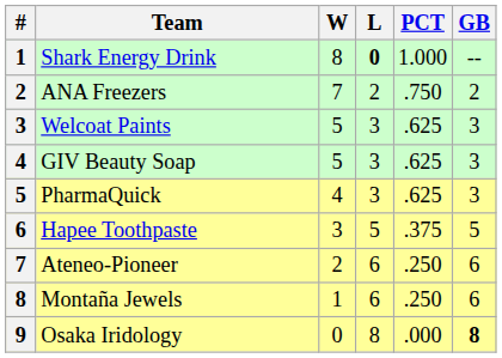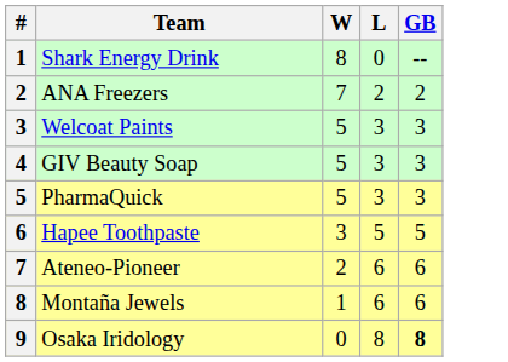 <table class="wikitable" style="text-align:center;">
 <tr>
 <th width=15>#</th>
 <th width=200>Team</th>
 <th width=20>W</th>
 <th width=20>L</th>
-<th width=35><a href='#'>PCT</a></th>
 <th width=25><a href='#'>GB</a></th>
 </tr>
 <tr bgcolor="#ccffcc">
 <th>1</th>
 <td align=left><a href='#'>Shark Energy Drink</a></td>
 <td>8</td>
-<td><strong>0</strong></td>
-<td>1.000</td>
+<td>0</td>
 <td>--</td>
 </tr>
 <tr bgcolor="#ccffcc">
 <th>2</th>
 <td align=left>ANA Freezers</td>
 <td>7</td>
 <td>2</td>
-<td>.750</td>
 <td>2</td>
 </tr>
 <tr bgcolor="#ccffcc">
 <th>3</th>
 <td align=left><a href='#'>Welcoat Paints</a></td>
 <td>5</td>
 <td>3</td>
-<td>.625</td>
 <td>3</td>
 </tr>
 <tr bgcolor="#ccffcc">
 <th>4</th>
 <td align=left>GIV Beauty Soap</td>
 <td>5</td>
 <td>3</td>
-<td>.625</td>
 <td>3</td>
 </tr>
 <tr bgcolor="#FFFF99">
 <th>5</th>
 <td align=left>PharmaQuick</td>
-<td>4</td>
+<td>5</td>
 <td>3</td>
-<td>.625</td>
 <td>3</td>
 </tr>
 <tr bgcolor="#FFFF99">
 <th>6</th>
 <td align=left><a href='#'>Hapee Toothpaste</a></td>
 <td>3</td>
 <td>5</td>
-<td>.375</td>
 <td>5</td>
 </tr>
 <tr bgcolor="#FFFF99">
 <th>7</th>
 <td align=left>Ateneo-Pioneer</td>
 <td>2</td>
 <td>6</td>
-<td>.250</td>
 <td>6</td>
 </tr>
 <tr bgcolor="#FFFF99">
 <th>8</th>
 <td align=left>Montaña Jewels</td>
 <td>1</td>
 <td>6</td>
-<td>.250</td>
 <td>6</td>
 </tr>
 <tr bgcolor="#FFFF99">
 <th>9</th>
 <td align=left>Osaka Iridology</td>
 <td>0</td>
 <td>8</td>
-<td>.000</td>
 <td><strong>8</strong></td>
 </tr>
 </table>
